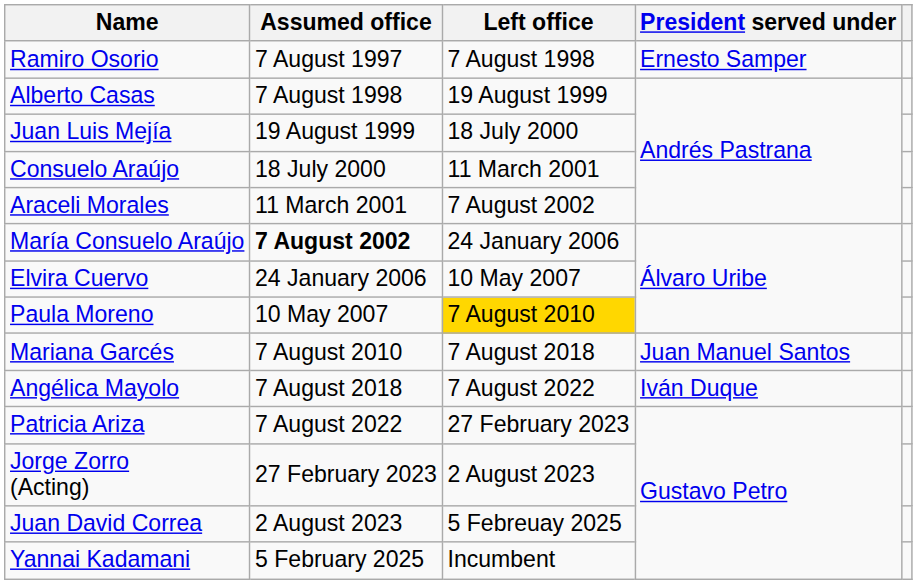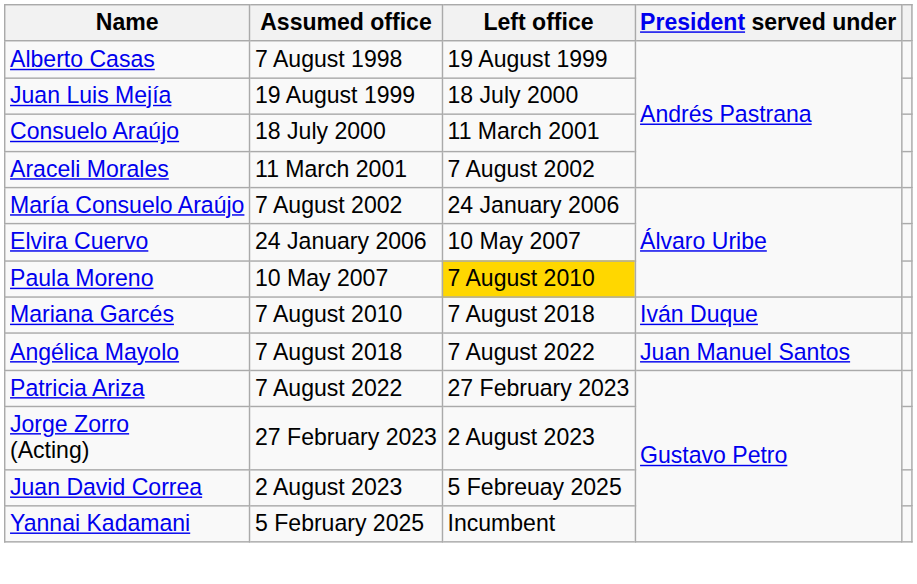 <table class="wikitable">
 <tr>
 <th>Name</th>
 <th>Assumed office</th>
 <th>Left office</th>
 <th><a href='#'>President</a> served under</th>
 <th></th>
-</tr>
-<tr>
-<td><a href='#'>Ramiro Osorio</a></td>
-<td>7 August 1997</td>
-<td>7 August 1998</td>
-<td><a href='#'>Ernesto Samper</a></td>
-<td></td>
 </tr>
 <tr>
 <td><a href='#'>Alberto Casas</a></td>
 <td>7 August 1998</td>
 <td>19 August 1999</td>
 <td rowspan="4"><a href='#'>Andrés Pastrana</a></td>
 <td></td>
 </tr>
 <tr>
 <td><a href='#'>Juan Luis Mejía</a></td>
 <td>19 August 1999</td>
 <td>18 July 2000</td>
 <td></td>
 </tr>
 <tr>
 <td><a href='#'>Consuelo Araújo</a></td>
 <td>18 July 2000</td>
 <td>11 March 2001</td>
 <td></td>
 </tr>
 <tr>
 <td><a href='#'>Araceli Morales</a></td>
 <td>11 March 2001</td>
 <td>7 August 2002</td>
 <td></td>
 </tr>
 <tr>
 <td><a href='#'>María Consuelo Araújo</a></td>
-<td><strong>7 August 2002</strong></td>
+<td>7 August 2002</td>
 <td>24 January 2006</td>
 <td rowspan="3"><a href='#'>Álvaro Uribe</a></td>
 <td></td>
 </tr>
 <tr>
 <td><a href='#'>Elvira Cuervo</a></td>
 <td>24 January 2006</td>
 <td>10 May 2007</td>
 <td></td>
 </tr>
 <tr>
 <td><a href='#'>Paula Moreno</a></td>
 <td>10 May 2007</td>
 <td style="background: gold;">7 August 2010</td>
 <td></td>
 </tr>
 <tr>
 <td><a href='#'>Mariana Garcés</a></td>
 <td>7 August 2010</td>
 <td>7 August 2018</td>
-<td><a href='#'>Juan Manuel Santos</a></td>
+<td><a href='#'>Iván Duque</a></td>
 <td></td>
 </tr>
 <tr>
 <td><a href='#'>Angélica Mayolo</a></td>
 <td>7 August 2018</td>
 <td>7 August 2022</td>
-<td><a href='#'>Iván Duque</a></td>
+<td><a href='#'>Juan Manuel Santos</a></td>
 <td></td>
 </tr>
 <tr>
 <td><a href='#'>Patricia Ariza</a></td>
 <td>7 August 2022</td>
 <td>27 February 2023</td>
 <td rowspan="4"><a href='#'>Gustavo Petro</a></td>
 <td></td>
 </tr>
 <tr>
 <td><a href='#'>Jorge Zorro</a><br>(Acting)</td>
 <td>27 February 2023</td>
 <td>2 August 2023</td>
 <td></td>
 </tr>
 <tr>
 <td><a href='#'>Juan David Correa</a></td>
 <td>2 August 2023</td>
 <td>5 Febreuay 2025</td>
 <td></td>
 </tr>
 <tr>
 <td><a href='#'>Yannai Kadamani</a></td>
 <td>5 February 2025</td>
 <td>Incumbent</td>
 <td></td>
 </tr>
 </table>
